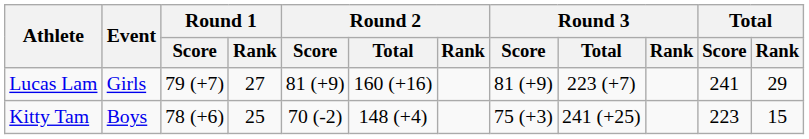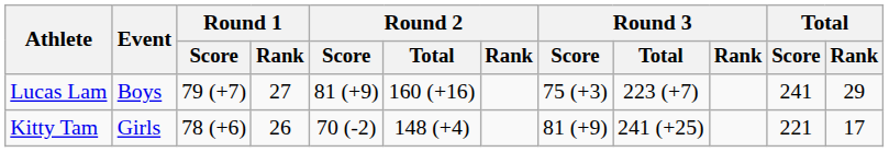 <table class="wikitable" style="font-size:90%">
 <tr>
 <th rowspan="2">Athlete</th>
 <th rowspan="2">Event</th>
 <th colspan="2">Round 1</th>
 <th colspan="3">Round 2</th>
 <th colspan="3">Round 3</th>
 <th colspan="2">Total</th>
 </tr>
 <tr style="font-size:95%">
 <th>Score</th>
 <th>Rank</th>
 <th>Score</th>
 <th>Total</th>
 <th>Rank</th>
 <th>Score</th>
 <th>Total</th>
 <th>Rank</th>
 <th>Score</th>
 <th>Rank</th>
 </tr>
 <tr align=center>
 <td align=left><a href='#'>Lucas Lam</a></td>
-<td align=left><a href='#'>Girls</a></td>
+<td align=left><a href='#'>Boys</a></td>
 <td>79 (+7)</td>
 <td>27</td>
 <td>81 (+9)</td>
 <td>160 (+16)</td>
 <td></td>
-<td>81 (+9)</td>
+<td>75 (+3)</td>
 <td>223 (+7)</td>
 <td></td>
 <td>241</td>
 <td>29</td>
 </tr>
 <tr align=center>
 <td align=left><a href='#'>Kitty Tam</a></td>
-<td align=left><a href='#'>Boys</a></td>
+<td align=left><a href='#'>Girls</a></td>
 <td>78 (+6)</td>
-<td>25</td>
+<td>26</td>
 <td>70 (-2)</td>
 <td>148 (+4)</td>
 <td></td>
-<td>75 (+3)</td>
+<td>81 (+9)</td>
 <td>241 (+25)</td>
 <td></td>
-<td>223</td>
-<td>15</td>
+<td>221</td>
+<td>17</td>
 </tr>
 </table>
